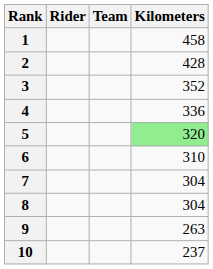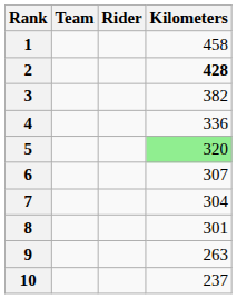 <table class="wikitable">
 <tr>
 <th scope="col">Rank</th>
+<th scope="col">Team</th>
 <th scope="col">Rider</th>
-<th scope="col">Team</th>
 <th scope="col">Kilometers</th>
 </tr>
 <tr>
 <th scope="row">1</th>
 <td></td>
 <td></td>
 <td align="right">458</td>
 </tr>
 <tr>
 <th scope="row">2</th>
 <td></td>
 <td></td>
-<td align="right">428</td>
+<td align="right"><strong>428</strong></td>
 </tr>
 <tr>
 <th scope="row">3</th>
 <td></td>
 <td></td>
-<td align="right">352</td>
+<td align="right">382</td>
 </tr>
 <tr>
 <th scope="row">4</th>
 <td></td>
 <td></td>
 <td align="right">336</td>
 </tr>
 <tr>
 <th scope="row">5</th>
 <td></td>
 <td></td>
 <td align="right" style="background: lightgreen;">320</td>
 </tr>
 <tr>
 <th scope="row">6</th>
 <td></td>
 <td></td>
-<td align="right">310</td>
+<td align="right">307</td>
 </tr>
 <tr>
 <th scope="row">7</th>
 <td></td>
 <td></td>
 <td align="right">304</td>
 </tr>
 <tr>
 <th scope="row">8</th>
 <td></td>
 <td></td>
-<td align="right">304</td>
+<td align="right">301</td>
 </tr>
 <tr>
 <th scope="row">9</th>
 <td></td>
 <td></td>
 <td align="right">263</td>
 </tr>
 <tr>
 <th scope="row">10</th>
 <td></td>
 <td></td>
 <td align="right">237</td>
 </tr>
 </table>
